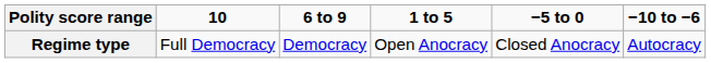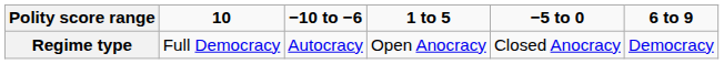 <table class=wikitable style="text-align:center;">
 <tr>
 <th>Polity score range</th>
 <td><strong>10</strong></td>
-<td><strong>6 to 9</strong></td>
+<td><strong>−10 to −6</strong></td>
 <td><strong>1 to 5</strong></td>
 <td><strong>−5 to 0</strong></td>
-<td><strong>−10 to −6</strong></td>
+<td><strong>6 to 9</strong></td>
 </tr>
 <tr>
 <th>Regime type</th>
 <td>Full <a href='#'>Democracy</a></td>
-<td><a href='#'>Democracy</a></td>
+<td><a href='#'>Autocracy</a></td>
 <td>Open <a href='#'>Anocracy</a></td>
 <td>Closed <a href='#'>Anocracy</a></td>
-<td><a href='#'>Autocracy</a></td>
+<td><a href='#'>Democracy</a></td>
 </tr>
 </table>
